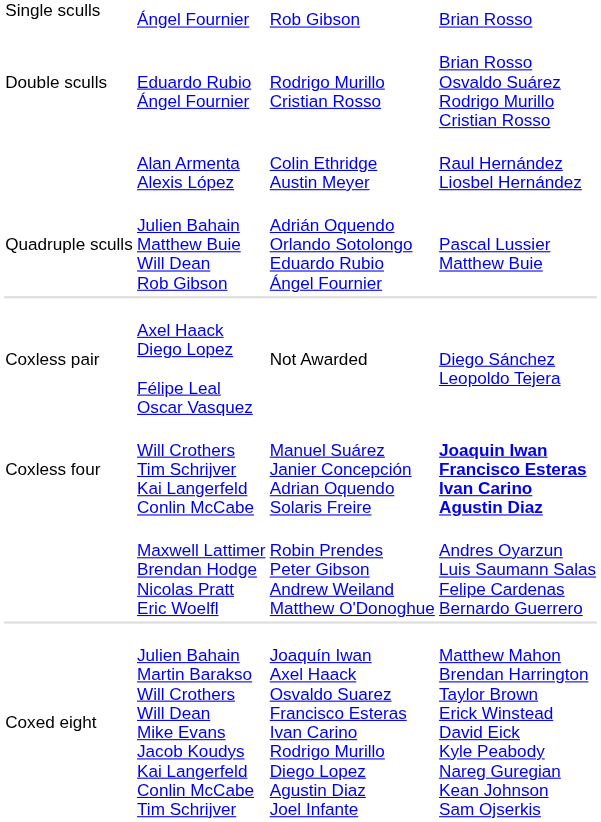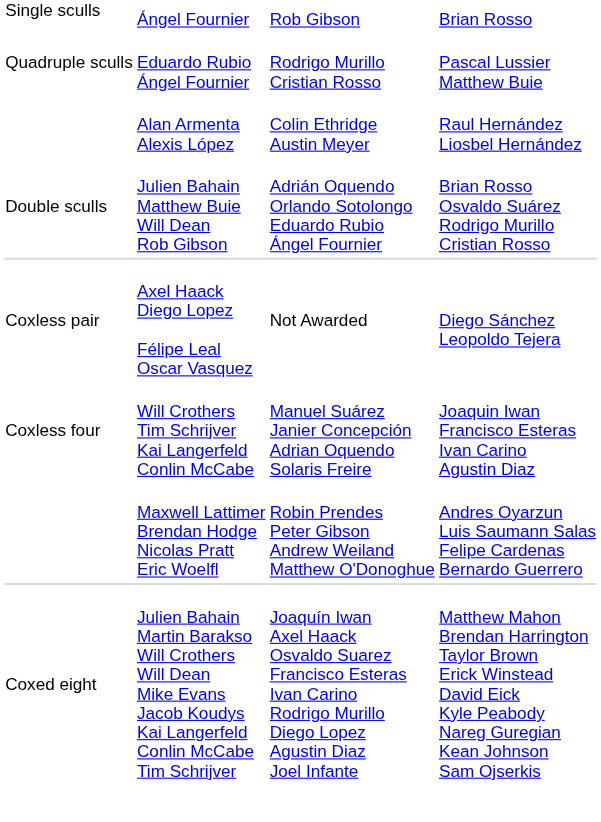 <table>
 <tr>
 <td>Single sculls <br></td>
 <td><br><a href='#'>Ángel Fournier</a></td>
 <td><br><a href='#'>Rob Gibson</a></td>
 <td><br><a href='#'>Brian Rosso</a></td>
 </tr>
 <tr>
-<td>Double sculls <br></td>
+<td>Quadruple sculls <br></td>
 <td><br><a href='#'>Eduardo Rubio</a><br><a href='#'>Ángel Fournier</a></td>
 <td><br><a href='#'>Rodrigo Murillo</a><br><a href='#'>Cristian Rosso</a></td>
-<td><br><a href='#'>Brian Rosso</a><br><a href='#'>Osvaldo Suárez</a><br><a href='#'>Rodrigo Murillo</a><br><a href='#'>Cristian Rosso</a></td>
+<td><br><a href='#'>Pascal Lussier</a><br><a href='#'>Matthew Buie</a></td>
 </tr>
 <tr>
 <td><br></td>
 <td><br><a href='#'>Alan Armenta</a><br><a href='#'>Alexis López</a></td>
 <td><br><a href='#'>Colin Ethridge</a><br><a href='#'>Austin Meyer</a></td>
 <td><br><a href='#'>Raul Hernández</a><br><a href='#'>Liosbel Hernández</a></td>
 </tr>
 <tr>
-<td>Quadruple sculls <br></td>
+<td>Double sculls <br></td>
 <td><br><a href='#'>Julien Bahain</a><br><a href='#'>Matthew Buie</a><br><a href='#'>Will Dean</a><br><a href='#'>Rob Gibson</a></td>
 <td><br><a href='#'>Adrián Oquendo</a><br><a href='#'>Orlando Sotolongo</a><br><a href='#'>Eduardo Rubio</a><br><a href='#'>Ángel Fournier</a></td>
-<td><br><a href='#'>Pascal Lussier</a><br><a href='#'>Matthew Buie</a></td>
+<td><br><a href='#'>Brian Rosso</a><br><a href='#'>Osvaldo Suárez</a><br><a href='#'>Rodrigo Murillo</a><br><a href='#'>Cristian Rosso</a></td>
 </tr>
 <tr bgcolor=#DDDDDD>
 <td colspan=7></td>
 </tr>
 <tr>
 <td>Coxless pair <br></td>
 <td><br><a href='#'>Axel Haack</a><br><a href='#'>Diego Lopez</a><br><br><a href='#'>Félipe Leal</a><br><a href='#'>Oscar Vasquez</a></td>
 <td>Not Awarded</td>
 <td><br><a href='#'>Diego Sánchez</a><br><a href='#'>Leopoldo Tejera</a></td>
 </tr>
 <tr>
 <td>Coxless four <br></td>
 <td><br><a href='#'>Will Crothers</a><br><a href='#'>Tim Schrijver</a><br><a href='#'>Kai Langerfeld</a><br><a href='#'>Conlin McCabe</a></td>
 <td><br><a href='#'>Manuel Suárez</a><br><a href='#'>Janier Concepción</a><br><a href='#'>Adrian Oquendo</a><br><a href='#'>Solaris Freire</a></td>
-<td><strong><br><a href='#'>Joaquin Iwan</a><br><a href='#'>Francisco Esteras</a><br><a href='#'>Ivan Carino</a><br><a href='#'>Agustin Diaz</a></strong></td>
+<td><br><a href='#'>Joaquin Iwan</a><br><a href='#'>Francisco Esteras</a><br><a href='#'>Ivan Carino</a><br><a href='#'>Agustin Diaz</a></td>
 </tr>
 <tr>
 <td> <br></td>
 <td><br><a href='#'>Maxwell Lattimer</a><br><a href='#'>Brendan Hodge</a><br><a href='#'>Nicolas Pratt</a><br><a href='#'>Eric Woelfl</a></td>
 <td><br><a href='#'>Robin Prendes</a><br><a href='#'>Peter Gibson</a><br><a href='#'>Andrew Weiland</a><br><a href='#'>Matthew O'Donoghue</a></td>
 <td><br><a href='#'>Andres Oyarzun</a><br><a href='#'>Luis Saumann Salas</a><br><a href='#'>Felipe Cardenas</a><br><a href='#'>Bernardo Guerrero</a></td>
 </tr>
 <tr bgcolor=#DDDDDD>
 <td colspan=7></td>
 </tr>
 <tr>
 <td>Coxed eight <br></td>
 <td><br><a href='#'>Julien Bahain</a><br><a href='#'>Martin Barakso</a><br><a href='#'>Will Crothers</a><br><a href='#'>Will Dean</a><br><a href='#'>Mike Evans</a><br><a href='#'>Jacob Koudys</a><br><a href='#'>Kai Langerfeld</a><br><a href='#'>Conlin McCabe</a><br><a href='#'>Tim Schrijver</a></td>
 <td><br><a href='#'>Joaquín Iwan</a><br><a href='#'>Axel Haack</a><br><a href='#'>Osvaldo Suarez</a><br><a href='#'>Francisco Esteras</a><br><a href='#'>Ivan Carino</a><br><a href='#'>Rodrigo Murillo</a><br><a href='#'>Diego Lopez</a><br><a href='#'>Agustin Diaz</a><br><a href='#'>Joel Infante</a></td>
 <td><br><a href='#'>Matthew Mahon</a><br><a href='#'>Brendan Harrington</a><br><a href='#'>Taylor Brown</a><br><a href='#'>Erick Winstead</a><br><a href='#'>David Eick</a><br><a href='#'>Kyle Peabody</a><br><a href='#'>Nareg Guregian</a><br><a href='#'>Kean Johnson</a><br><a href='#'>Sam Ojserkis</a></td>
 </tr>
 </table>
